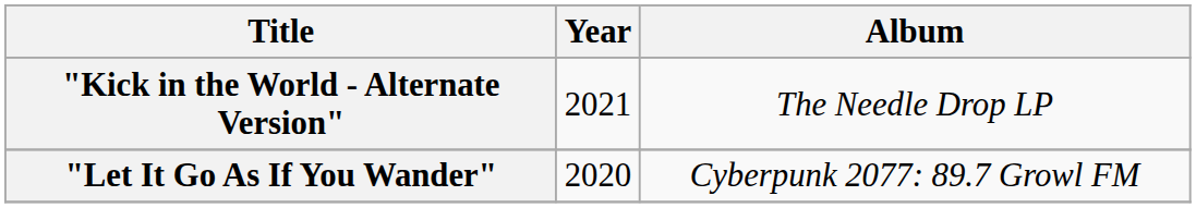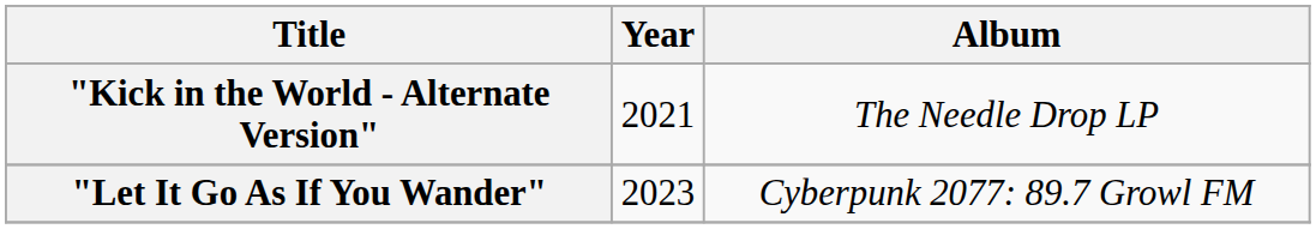 <table class="wikitable plainrowheaders" style="text-align:center;">
 <tr>
 <th style="width:16em;">Title</th>
 <th>Year</th>
 <th style="width:16em;">Album</th>
 </tr>
 <tr>
 <th scope="row">"Kick in the World - Alternate Version"</th>
 <td rowspan="1">2021</td>
 <td><em>The Needle Drop LP</em></td>
 </tr>
 <tr>
 </tr>
 <tr>
 <th scope="row">"Let It Go As If You Wander"</th>
-<td rowspan="1">2020</td>
+<td rowspan="1">2023</td>
 <td><em>Cyberpunk 2077: 89.7 Growl FM</em></td>
 </tr>
 <tr>
 </tr>
 </table>
